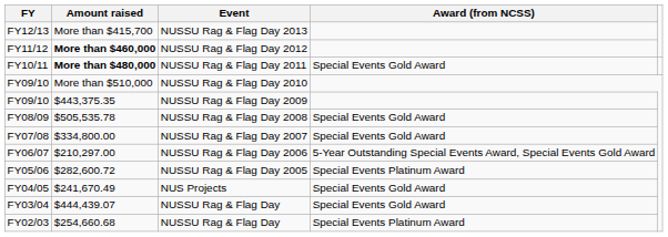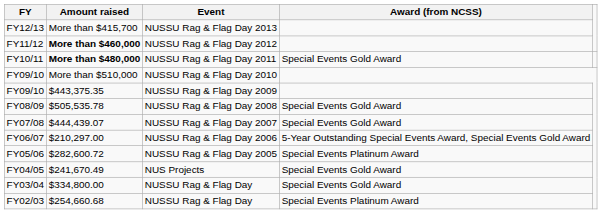 <table class="wikitable">
 <tr>
 <th>FY</th>
 <th>Amount raised</th>
 <th>Event</th>
 <th>Award (from NCSS)</th>
 </tr>
 <tr>
 <td>FY12/13</td>
 <td>More than $415,700</td>
 <td>NUSSU Rag & Flag Day 2013</td>
 <td></td>
 </tr>
 <tr>
 <td>FY11/12</td>
 <td><strong>More than $460,000</strong></td>
 <td>NUSSU Rag & Flag Day 2012</td>
 <td></td>
 </tr>
 <tr>
 <td>FY10/11</td>
 <td><strong>More than $480,000</strong></td>
 <td>NUSSU Rag & Flag Day 2011</td>
 <td>Special Events Gold Award</td>
 <td></td>
 </tr>
 <tr>
 <td>FY09/10</td>
 <td>More than $510,000</td>
 <td>NUSSU Rag & Flag Day 2010</td>
 </tr>
 <tr>
 <td>FY09/10</td>
 <td>$443,375.35</td>
 <td>NUSSU Rag & Flag Day 2009</td>
 <td></td>
 </tr>
 <tr>
 <td>FY08/09</td>
 <td>$505,535.78</td>
 <td>NUSSU Rag & Flag Day 2008</td>
 <td>Special Events Gold Award</td>
 </tr>
 <tr>
 <td>FY07/08</td>
-<td>$334,800.00</td>
+<td>$444,439.07</td>
 <td>NUSSU Rag & Flag Day 2007</td>
 <td>Special Events Gold Award</td>
 </tr>
 <tr>
 <td>FY06/07</td>
 <td>$210,297.00</td>
 <td>NUSSU Rag & Flag Day 2006</td>
 <td>5-Year Outstanding Special Events Award, Special Events Gold Award</td>
 </tr>
 <tr>
 <td>FY05/06</td>
 <td>$282,600.72</td>
 <td>NUSSU Rag & Flag Day 2005</td>
 <td>Special Events Platinum Award</td>
 </tr>
 <tr>
 <td>FY04/05</td>
 <td>$241,670.49</td>
 <td>NUS Projects</td>
 <td>Special Events Gold Award</td>
 </tr>
 <tr>
 <td>FY03/04</td>
-<td>$444,439.07</td>
+<td>$334,800.00</td>
 <td>NUSSU Rag & Flag Day</td>
 <td>Special Events Gold Award</td>
 </tr>
 <tr>
 <td>FY02/03</td>
 <td>$254,660.68</td>
 <td>NUSSU Rag & Flag Day</td>
 <td>Special Events Platinum Award</td>
 </tr>
 </table>
